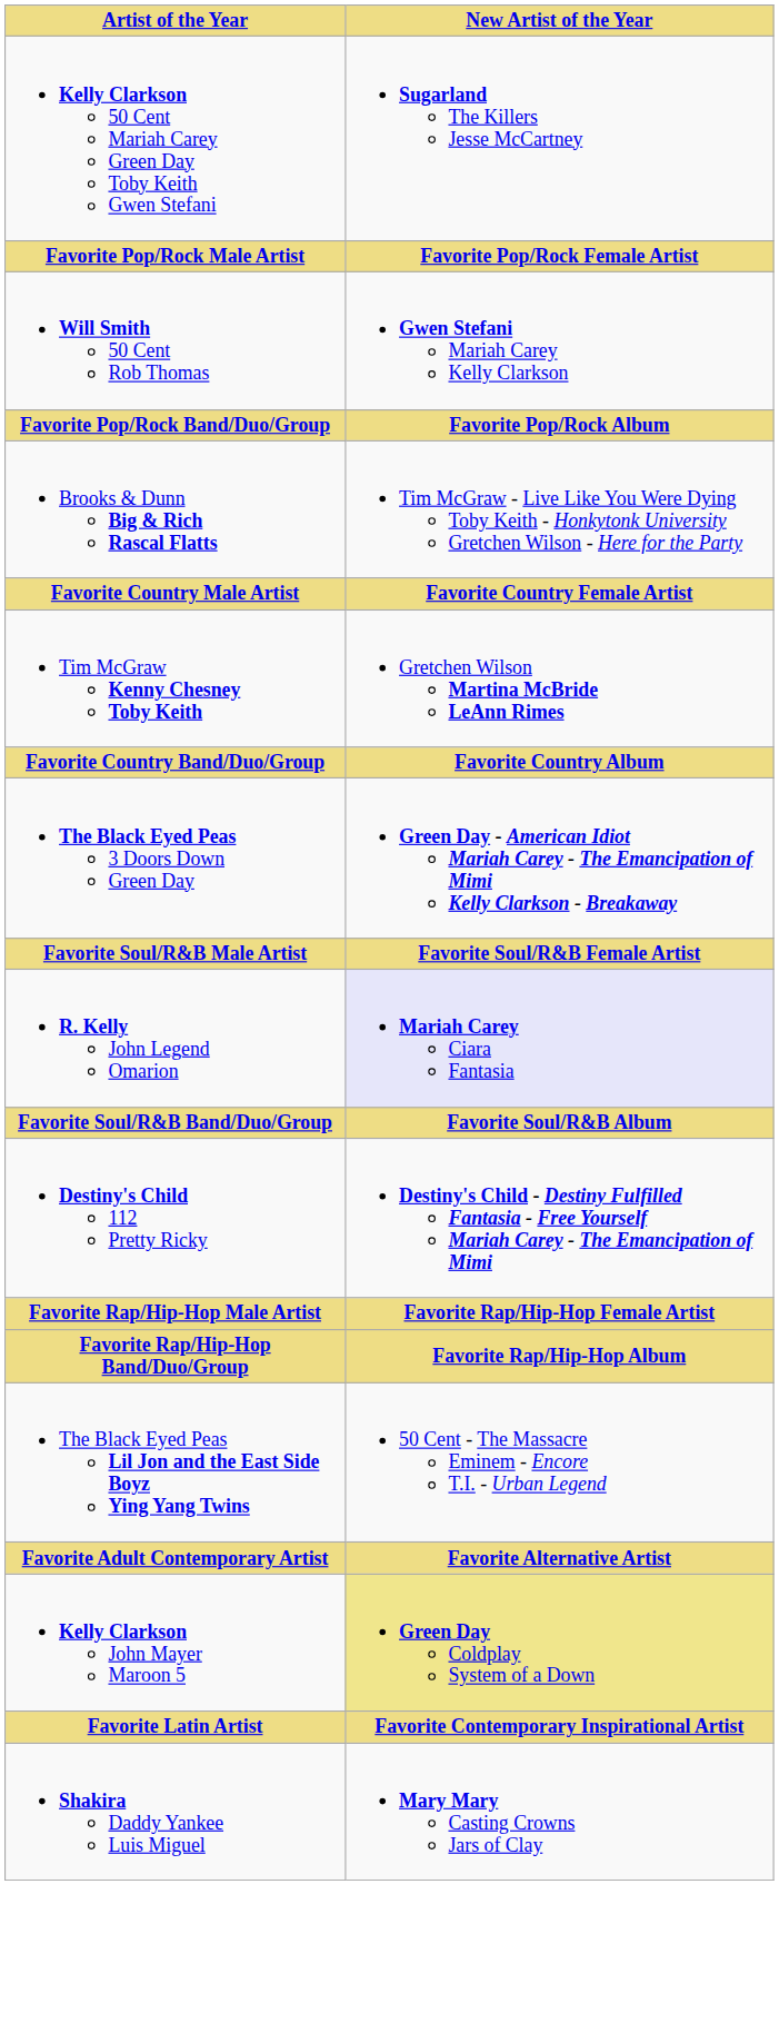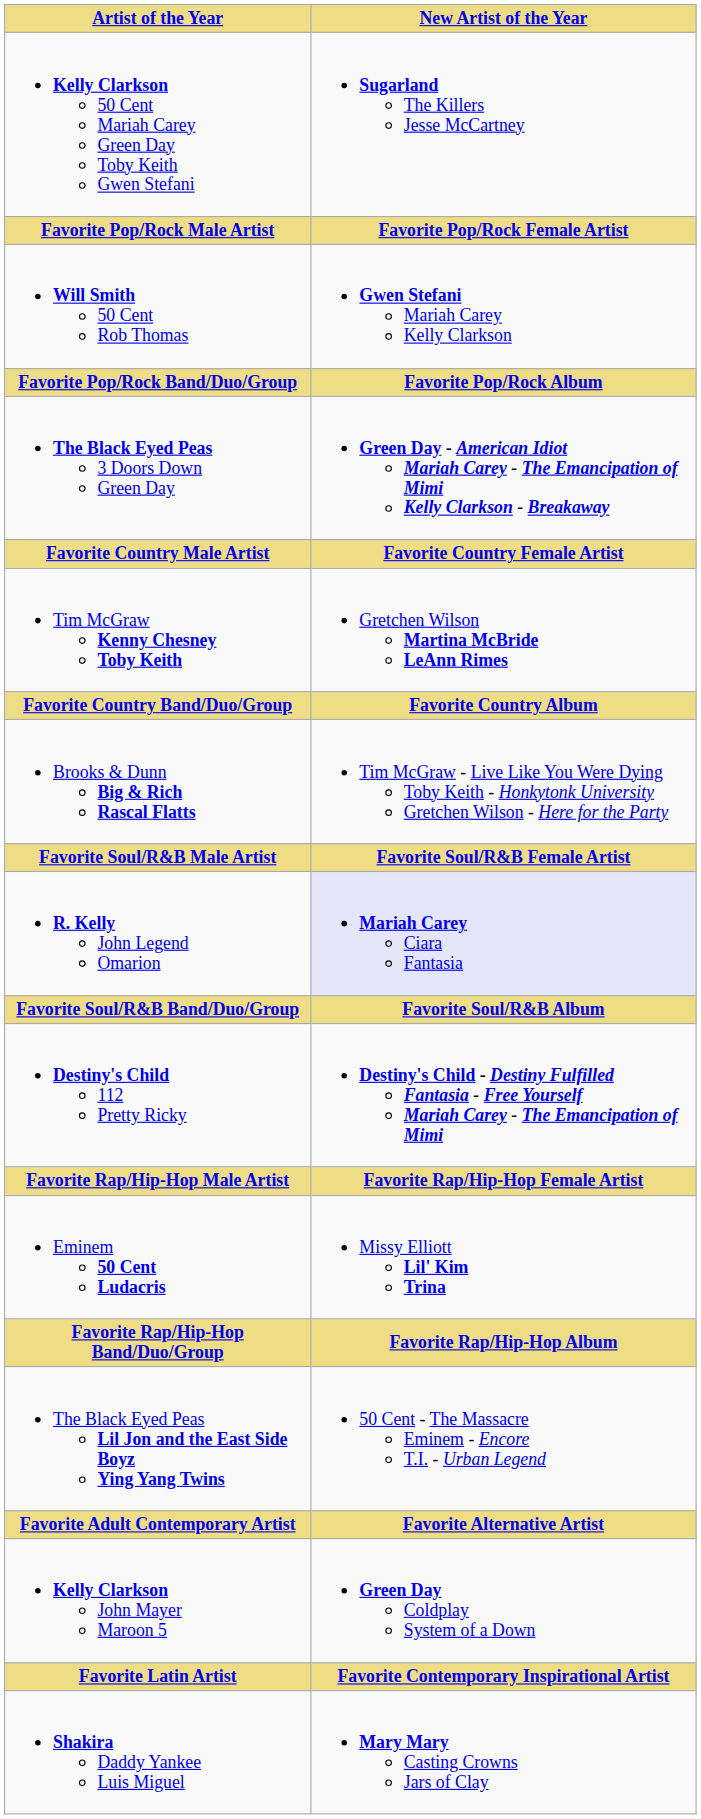 <table class=wikitable width="100%">
 <tr>
 <th style="background:#EEDD85; width=50%"><a href='#'>Artist of the Year</a></th>
 <th style="background:#EEDD85; width=50%"><a href='#'>New Artist of the Year</a></th>
 </tr>
 <tr>
 <td valign="top"><br><ul><li><strong><a href='#'>Kelly Clarkson</a></strong><ul><li><a href='#'>50 Cent</a></li><li><a href='#'>Mariah Carey</a></li><li><a href='#'>Green Day</a></li><li><a href='#'>Toby Keith</a></li><li><a href='#'>Gwen Stefani</a></li></ul></li></ul></td>
 <td valign="top"><br><ul><li><strong><a href='#'>Sugarland</a></strong><ul><li><a href='#'>The Killers</a></li><li><a href='#'>Jesse McCartney</a></li></ul></li></ul></td>
 </tr>
 <tr>
 <th style="background:#EEDD85; width=50%"><a href='#'>Favorite Pop/Rock Male Artist</a></th>
 <th style="background:#EEDD85; width=50%"><a href='#'>Favorite Pop/Rock Female Artist</a></th>
 </tr>
 <tr>
 <td valign="top"><br><ul><li><strong><a href='#'>Will Smith</a></strong><ul><li><a href='#'>50 Cent</a></li><li><a href='#'>Rob Thomas</a></li></ul></li></ul></td>
 <td valign="top"><br><ul><li><strong><a href='#'>Gwen Stefani</a></strong><ul><li><a href='#'>Mariah Carey</a></li><li><a href='#'>Kelly Clarkson</a></li></ul></li></ul></td>
 </tr>
 <tr>
 <th style="background:#EEDD85; width=50%"><a href='#'>Favorite Pop/Rock Band/Duo/Group</a></th>
 <th style="background:#EEDD85; width=50%"><a href='#'>Favorite Pop/Rock Album</a></th>
 </tr>
 <tr>
-<td valign="top"><br><ul><li></strong><a href='#'>Brooks & Dunn</a><strong><ul><li><a href='#'>Big & Rich</a></li><li><a href='#'>Rascal Flatts</a></li></ul></li></ul></td>
-<td valign="top"><br><ul><li></strong><a href='#'>Tim McGraw</a> - </em><a href='#'>Live Like You Were Dying</a></em></strong><ul><li><a href='#'>Toby Keith</a> - <em><a href='#'>Honkytonk University</a></em></li><li><a href='#'>Gretchen Wilson</a> - <em><a href='#'>Here for the Party</a></em></li></ul></li></ul></td>
+<td valign="top"><br><ul><li><strong><a href='#'>The Black Eyed Peas</a></strong><ul><li><a href='#'>3 Doors Down</a></li><li><a href='#'>Green Day</a></li></ul></li></ul></td>
+<td valign="top"><br><ul><li><strong><a href='#'>Green Day</a> - <em><a href='#'>American Idiot</a><strong><em><ul><li><a href='#'>Mariah Carey</a> - </em><a href='#'>The Emancipation of Mimi</a><em></li><li><a href='#'>Kelly Clarkson</a> - </em><a href='#'>Breakaway</a><em></li></ul></li></ul></td>
 </tr>
 <tr>
 <th style="background:#EEDD85; width=50%"><a href='#'>Favorite Country Male Artist</a></th>
 <th style="background:#EEDD85; width=50%"><a href='#'>Favorite Country Female Artist</a></th>
 </tr>
 <tr>
 <td valign="top"><br><ul><li></strong><a href='#'>Tim McGraw</a><strong><ul><li><a href='#'>Kenny Chesney</a></li><li><a href='#'>Toby Keith</a></li></ul></li></ul></td>
 <td valign="top"><br><ul><li></strong><a href='#'>Gretchen Wilson</a><strong><ul><li><a href='#'>Martina McBride</a></li><li><a href='#'>LeAnn Rimes</a></li></ul></li></ul></td>
 </tr>
 <tr>
 <th style="background:#EEDD85; width=50%"><a href='#'>Favorite Country Band/Duo/Group</a></th>
 <th style="background:#EEDD85; width=50%"><a href='#'>Favorite Country Album</a></th>
 </tr>
 <tr>
-<td valign="top"><br><ul><li><strong><a href='#'>The Black Eyed Peas</a></strong><ul><li><a href='#'>3 Doors Down</a></li><li><a href='#'>Green Day</a></li></ul></li></ul></td>
-<td valign="top"><br><ul><li><strong><a href='#'>Green Day</a> - <em><a href='#'>American Idiot</a><strong><em><ul><li><a href='#'>Mariah Carey</a> - </em><a href='#'>The Emancipation of Mimi</a><em></li><li><a href='#'>Kelly Clarkson</a> - </em><a href='#'>Breakaway</a><em></li></ul></li></ul></td>
+<td valign="top"><br><ul><li></strong><a href='#'>Brooks & Dunn</a><strong><ul><li><a href='#'>Big & Rich</a></li><li><a href='#'>Rascal Flatts</a></li></ul></li></ul></td>
+<td valign="top"><br><ul><li></strong><a href='#'>Tim McGraw</a> - </em><a href='#'>Live Like You Were Dying</a></em></strong><ul><li><a href='#'>Toby Keith</a> - <em><a href='#'>Honkytonk University</a></em></li><li><a href='#'>Gretchen Wilson</a> - <em><a href='#'>Here for the Party</a></em></li></ul></li></ul></td>
 </tr>
 <tr>
 <th style="background:#EEDD85; width=50%"><a href='#'>Favorite Soul/R&B Male Artist</a></th>
 <th style="background:#EEDD85; width=50%"><a href='#'>Favorite Soul/R&B Female Artist</a></th>
 </tr>
 <tr>
 <td valign="top"><br><ul><li><strong><a href='#'>R. Kelly</a></strong><ul><li><a href='#'>John Legend</a></li><li><a href='#'>Omarion</a></li></ul></li></ul></td>
 <td valign="top" style="background: lavender;"><br><ul><li><strong><a href='#'>Mariah Carey</a></strong><ul><li><a href='#'>Ciara</a></li><li><a href='#'>Fantasia</a></li></ul></li></ul></td>
 </tr>
 <tr>
 <th style="background:#EEDD85; width=50%"><a href='#'>Favorite Soul/R&B Band/Duo/Group</a></th>
 <th style="background:#EEDD85; width=50%"><a href='#'>Favorite Soul/R&B Album</a></th>
 </tr>
 <tr>
 <td valign="top"><br><ul><li><strong><a href='#'>Destiny's Child</a></strong><ul><li><a href='#'>112</a></li><li><a href='#'>Pretty Ricky</a></li></ul></li></ul></td>
 <td valign="top"><br><ul><li><strong><a href='#'>Destiny's Child</a> - <em><a href='#'>Destiny Fulfilled</a><strong><em><ul><li><a href='#'>Fantasia</a> - </em><a href='#'>Free Yourself</a><em></li><li><a href='#'>Mariah Carey</a> - </em><a href='#'>The Emancipation of Mimi</a><em></li></ul></li></ul></td>
 </tr>
 <tr>
 <th style="background:#EEDD85; width=50%"><a href='#'>Favorite Rap/Hip-Hop Male Artist</a></th>
 <th style="background:#EEDD85; width=50%"><a href='#'>Favorite Rap/Hip-Hop Female Artist</a></th>
 </tr>
 <tr>
+<td valign="top"><br><ul><li></strong><a href='#'>Eminem</a><strong><ul><li><a href='#'>50 Cent</a></li><li><a href='#'>Ludacris</a></li></ul></li></ul></td>
+<td valign="top"><br><ul><li></strong><a href='#'>Missy Elliott</a><strong><ul><li><a href='#'>Lil' Kim</a></li><li><a href='#'>Trina</a></li></ul></li></ul></td>
+</tr>
+<tr>
 <th style="background:#EEDD85; width=50%"><a href='#'>Favorite Rap/Hip-Hop Band/Duo/Group</a></th>
 <th style="background:#EEDD85; width=50%"><a href='#'>Favorite Rap/Hip-Hop Album</a></th>
 </tr>
 <tr>
 <td valign="top"><br><ul><li></strong><a href='#'>The Black Eyed Peas</a><strong><ul><li><a href='#'>Lil Jon and the East Side Boyz</a></li><li><a href='#'>Ying Yang Twins</a></li></ul></li></ul></td>
 <td valign="top"><br><ul><li></strong><a href='#'>50 Cent</a> - </em><a href='#'>The Massacre</a></em></strong><ul><li><a href='#'>Eminem</a> - <em><a href='#'>Encore</a></em></li><li><a href='#'>T.I.</a> - <em><a href='#'>Urban Legend</a></em></li></ul></li></ul></td>
 </tr>
 <tr>
 <th style="background:#EEDD85; width=50%"><a href='#'>Favorite Adult Contemporary Artist</a></th>
 <th style="background:#EEDD85; width=50%"><a href='#'>Favorite Alternative Artist</a></th>
 </tr>
 <tr>
 <td valign="top"><br><ul><li><strong><a href='#'>Kelly Clarkson</a></strong><ul><li><a href='#'>John Mayer</a></li><li><a href='#'>Maroon 5</a></li></ul></li></ul></td>
-<td valign="top" style="background: khaki;"><br><ul><li><strong><a href='#'>Green Day</a></strong><ul><li><a href='#'>Coldplay</a></li><li><a href='#'>System of a Down</a></li></ul></li></ul></td>
+<td valign="top"><br><ul><li><strong><a href='#'>Green Day</a></strong><ul><li><a href='#'>Coldplay</a></li><li><a href='#'>System of a Down</a></li></ul></li></ul></td>
 </tr>
 <tr>
 <th style="background:#EEDD85; width=50%"><a href='#'>Favorite Latin Artist</a></th>
 <th style="background:#EEDD85; width=50%"><a href='#'>Favorite Contemporary Inspirational Artist</a></th>
 </tr>
 <tr>
 <td valign="top"><br><ul><li><strong><a href='#'>Shakira</a></strong><ul><li><a href='#'>Daddy Yankee</a></li><li><a href='#'>Luis Miguel</a></li></ul></li></ul></td>
 <td valign="top"><br><ul><li><strong><a href='#'>Mary Mary</a></strong><ul><li><a href='#'>Casting Crowns</a></li><li><a href='#'>Jars of Clay</a></li></ul></li></ul></td>
 </tr>
 </table>
